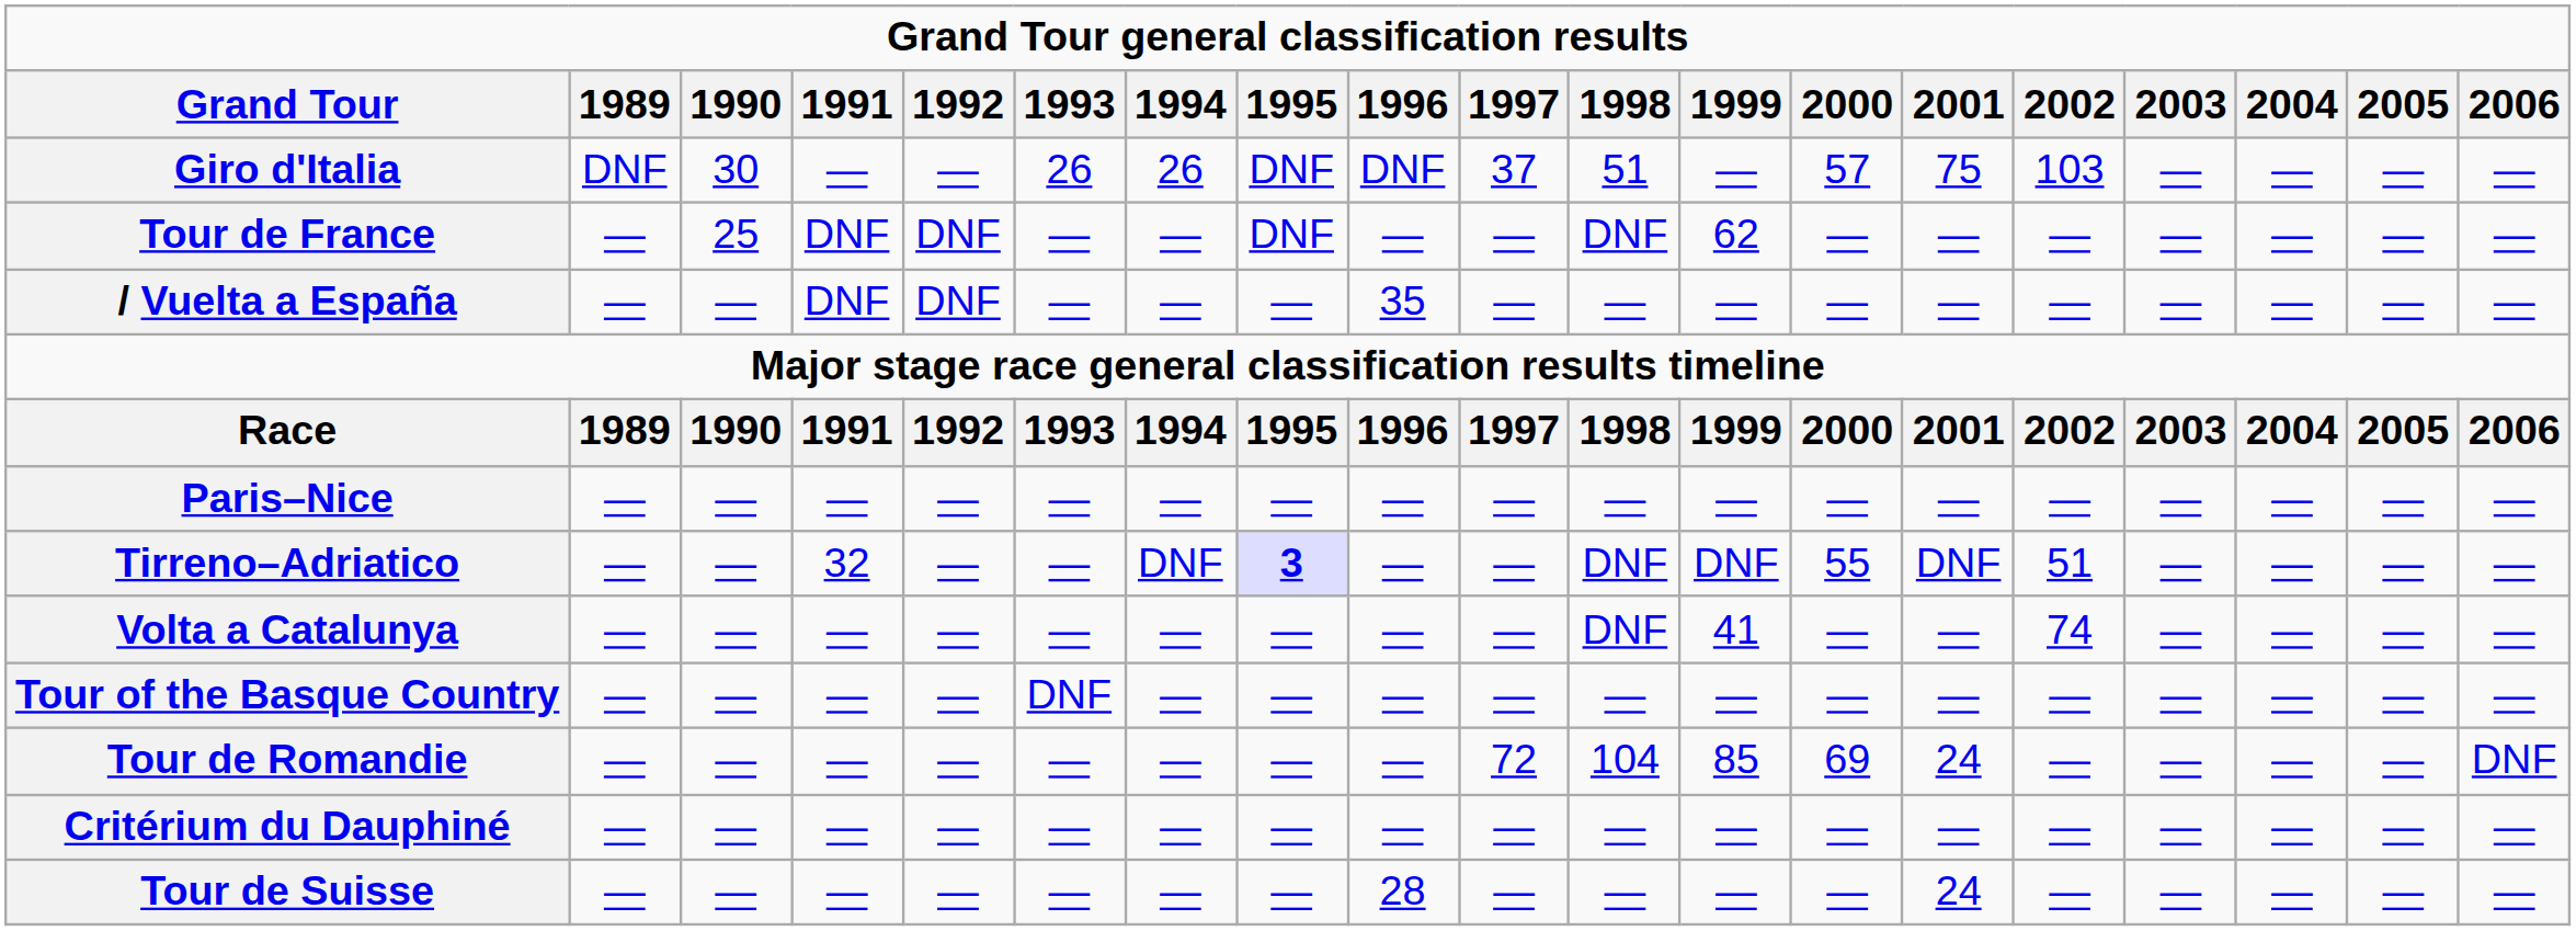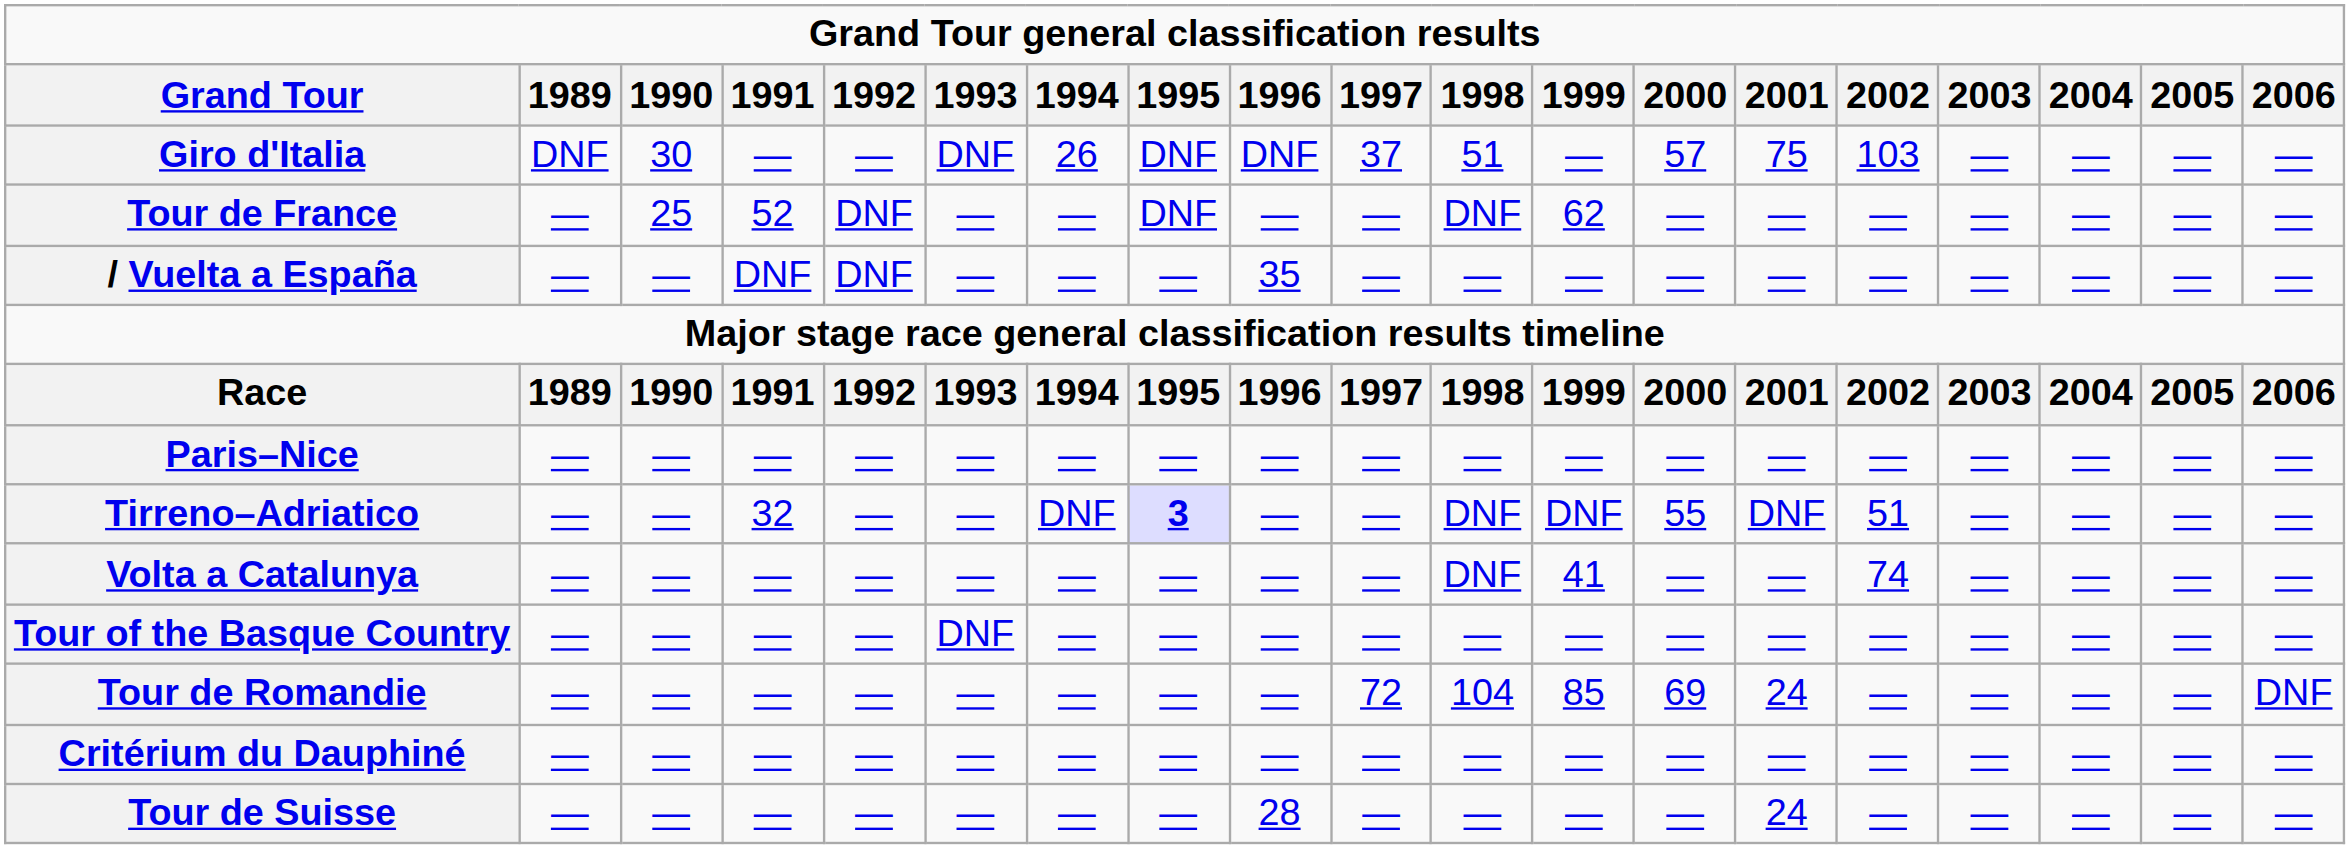 <table class="wikitable plainrowheaders">
 <tr>
 <td colspan=19 align="center"><strong>Grand Tour general classification results</strong></td>
 </tr>
 <tr>
 <th scope="col"><a href='#'>Grand Tour</a></th>
 <th scope="col">1989</th>
 <th scope="col">1990</th>
 <th scope="col">1991</th>
 <th scope="col">1992</th>
 <th scope="col">1993</th>
 <th scope="col">1994</th>
 <th scope="col">1995</th>
 <th scope="col">1996</th>
 <th scope="col">1997</th>
 <th scope="col">1998</th>
 <th scope="col">1999</th>
 <th scope="col">2000</th>
 <th scope="col">2001</th>
 <th scope="col">2002</th>
 <th scope="col">2003</th>
 <th scope="col">2004</th>
 <th scope="col">2005</th>
 <th scope="col">2006</th>
 </tr>
 <tr style="text-align:center;">
 <th scope="row"> <a href='#'>Giro d'Italia</a></th>
 <td><a href='#'>DNF</a></td>
 <td><a href='#'>30</a></td>
 <td><a href='#'>—</a></td>
 <td><a href='#'>—</a></td>
-<td><a href='#'>26</a></td>
+<td><a href='#'>DNF</a></td>
 <td><a href='#'>26</a></td>
 <td><a href='#'>DNF</a></td>
 <td><a href='#'>DNF</a></td>
 <td><a href='#'>37</a></td>
 <td><a href='#'>51</a></td>
 <td><a href='#'>—</a></td>
 <td><a href='#'>57</a></td>
 <td><a href='#'>75</a></td>
 <td><a href='#'>103</a></td>
 <td><a href='#'>—</a></td>
 <td><a href='#'>—</a></td>
 <td><a href='#'>—</a></td>
 <td><a href='#'>—</a></td>
 </tr>
 <tr style="text-align:center;">
 <th scope="row"> <a href='#'>Tour de France</a></th>
 <td><a href='#'>—</a></td>
 <td><a href='#'>25</a></td>
-<td><a href='#'>DNF</a></td>
+<td><a href='#'>52</a></td>
 <td><a href='#'>DNF</a></td>
 <td><a href='#'>—</a></td>
 <td><a href='#'>—</a></td>
 <td><a href='#'>DNF</a></td>
 <td><a href='#'>—</a></td>
 <td><a href='#'>—</a></td>
 <td><a href='#'>DNF</a></td>
 <td><a href='#'>62</a></td>
 <td><a href='#'>—</a></td>
 <td><a href='#'>—</a></td>
 <td><a href='#'>—</a></td>
 <td><a href='#'>—</a></td>
 <td><a href='#'>—</a></td>
 <td><a href='#'>—</a></td>
 <td><a href='#'>—</a></td>
 </tr>
 <tr style="text-align:center;">
 <th scope="row">/ <a href='#'>Vuelta a España</a></th>
 <td><a href='#'>—</a></td>
 <td><a href='#'>—</a></td>
 <td><a href='#'>DNF</a></td>
 <td><a href='#'>DNF</a></td>
 <td><a href='#'>—</a></td>
 <td><a href='#'>—</a></td>
 <td><a href='#'>—</a></td>
 <td><a href='#'>35</a></td>
 <td><a href='#'>—</a></td>
 <td><a href='#'>—</a></td>
 <td><a href='#'>—</a></td>
 <td><a href='#'>—</a></td>
 <td><a href='#'>—</a></td>
 <td><a href='#'>—</a></td>
 <td><a href='#'>—</a></td>
 <td><a href='#'>—</a></td>
 <td><a href='#'>—</a></td>
 <td><a href='#'>—</a></td>
 </tr>
 <tr>
 <td colspan="23" style="text-align:center;"><strong>Major stage race general classification results timeline</strong></td>
 </tr>
 <tr>
 <th scope="col">Race</th>
 <th scope="col">1989</th>
 <th scope="col">1990</th>
 <th scope="col">1991</th>
 <th scope="col">1992</th>
 <th scope="col">1993</th>
 <th scope="col">1994</th>
 <th scope="col">1995</th>
 <th scope="col">1996</th>
 <th scope="col">1997</th>
 <th scope="col">1998</th>
 <th scope="col">1999</th>
 <th scope="col">2000</th>
 <th scope="col">2001</th>
 <th scope="col">2002</th>
 <th scope="col">2003</th>
 <th scope="col">2004</th>
 <th scope="col">2005</th>
 <th scope="col">2006</th>
 </tr>
 <tr style="text-align:center;">
 <th scope="row"> <a href='#'>Paris–Nice</a></th>
 <td><a href='#'>—</a></td>
 <td><a href='#'>—</a></td>
 <td><a href='#'>—</a></td>
 <td><a href='#'>—</a></td>
 <td><a href='#'>—</a></td>
 <td><a href='#'>—</a></td>
 <td><a href='#'>—</a></td>
 <td><a href='#'>—</a></td>
 <td><a href='#'>—</a></td>
 <td><a href='#'>—</a></td>
 <td><a href='#'>—</a></td>
 <td><a href='#'>—</a></td>
 <td><a href='#'>—</a></td>
 <td><a href='#'>—</a></td>
 <td><a href='#'>—</a></td>
 <td><a href='#'>—</a></td>
 <td><a href='#'>—</a></td>
 <td><a href='#'>—</a></td>
 </tr>
 <tr style="text-align:center;">
 <th scope="row"> <a href='#'>Tirreno–Adriatico</a></th>
 <td><a href='#'>—</a></td>
 <td><a href='#'>—</a></td>
 <td><a href='#'>32</a></td>
 <td><a href='#'>—</a></td>
 <td><a href='#'>—</a></td>
 <td><a href='#'>DNF</a></td>
 <td style="background:#ddf;"><a href='#'><strong>3</strong></a></td>
 <td><a href='#'>—</a></td>
 <td><a href='#'>—</a></td>
 <td><a href='#'>DNF</a></td>
 <td><a href='#'>DNF</a></td>
 <td><a href='#'>55</a></td>
 <td><a href='#'>DNF</a></td>
 <td><a href='#'>51</a></td>
 <td><a href='#'>—</a></td>
 <td><a href='#'>—</a></td>
 <td><a href='#'>—</a></td>
 <td><a href='#'>—</a></td>
 </tr>
 <tr style="text-align:center;">
 <th scope="row"> <a href='#'>Volta a Catalunya</a></th>
 <td><a href='#'>—</a></td>
 <td><a href='#'>—</a></td>
 <td><a href='#'>—</a></td>
 <td><a href='#'>—</a></td>
 <td><a href='#'>—</a></td>
 <td><a href='#'>—</a></td>
 <td><a href='#'>—</a></td>
 <td><a href='#'>—</a></td>
 <td><a href='#'>—</a></td>
 <td><a href='#'>DNF</a></td>
 <td><a href='#'>41</a></td>
 <td><a href='#'>—</a></td>
 <td><a href='#'>—</a></td>
 <td><a href='#'>74</a></td>
 <td><a href='#'>—</a></td>
 <td><a href='#'>—</a></td>
 <td><a href='#'>—</a></td>
 <td><a href='#'>—</a></td>
 </tr>
 <tr style="text-align:center;">
 <th scope="row"> <a href='#'>Tour of the Basque Country</a></th>
 <td><a href='#'>—</a></td>
 <td><a href='#'>—</a></td>
 <td><a href='#'>—</a></td>
 <td><a href='#'>—</a></td>
 <td><a href='#'>DNF</a></td>
 <td><a href='#'>—</a></td>
 <td><a href='#'>—</a></td>
 <td><a href='#'>—</a></td>
 <td><a href='#'>—</a></td>
 <td><a href='#'>—</a></td>
 <td><a href='#'>—</a></td>
 <td><a href='#'>—</a></td>
 <td><a href='#'>—</a></td>
 <td><a href='#'>—</a></td>
 <td><a href='#'>—</a></td>
 <td><a href='#'>—</a></td>
 <td><a href='#'>—</a></td>
 <td><a href='#'>—</a></td>
 </tr>
 <tr style="text-align:center;">
 <th scope="row"> <a href='#'>Tour de Romandie</a></th>
 <td><a href='#'>—</a></td>
 <td><a href='#'>—</a></td>
 <td><a href='#'>—</a></td>
 <td><a href='#'>—</a></td>
 <td><a href='#'>—</a></td>
 <td><a href='#'>—</a></td>
 <td><a href='#'>—</a></td>
 <td><a href='#'>—</a></td>
 <td><a href='#'>72</a></td>
 <td><a href='#'>104</a></td>
 <td><a href='#'>85</a></td>
 <td><a href='#'>69</a></td>
 <td><a href='#'>24</a></td>
 <td><a href='#'>—</a></td>
 <td><a href='#'>—</a></td>
 <td><a href='#'>—</a></td>
 <td><a href='#'>—</a></td>
 <td><a href='#'>DNF</a></td>
 </tr>
 <tr style="text-align:center;">
 <th scope="row"> <a href='#'>Critérium du Dauphiné</a></th>
 <td><a href='#'>—</a></td>
 <td><a href='#'>—</a></td>
 <td><a href='#'>—</a></td>
 <td><a href='#'>—</a></td>
 <td><a href='#'>—</a></td>
 <td><a href='#'>—</a></td>
 <td><a href='#'>—</a></td>
 <td><a href='#'>—</a></td>
 <td><a href='#'>—</a></td>
 <td><a href='#'>—</a></td>
 <td><a href='#'>—</a></td>
 <td><a href='#'>—</a></td>
 <td><a href='#'>—</a></td>
 <td><a href='#'>—</a></td>
 <td><a href='#'>—</a></td>
 <td><a href='#'>—</a></td>
 <td><a href='#'>—</a></td>
 <td><a href='#'>—</a></td>
 </tr>
 <tr style="text-align:center;">
 <th scope="row"> <a href='#'>Tour de Suisse</a></th>
 <td><a href='#'>—</a></td>
 <td><a href='#'>—</a></td>
 <td><a href='#'>—</a></td>
 <td><a href='#'>—</a></td>
 <td><a href='#'>—</a></td>
 <td><a href='#'>—</a></td>
 <td><a href='#'>—</a></td>
 <td><a href='#'>28</a></td>
 <td><a href='#'>—</a></td>
 <td><a href='#'>—</a></td>
 <td><a href='#'>—</a></td>
 <td><a href='#'>—</a></td>
 <td><a href='#'>24</a></td>
 <td><a href='#'>—</a></td>
 <td><a href='#'>—</a></td>
 <td><a href='#'>—</a></td>
 <td><a href='#'>—</a></td>
 <td><a href='#'>—</a></td>
 </tr>
 </table>
